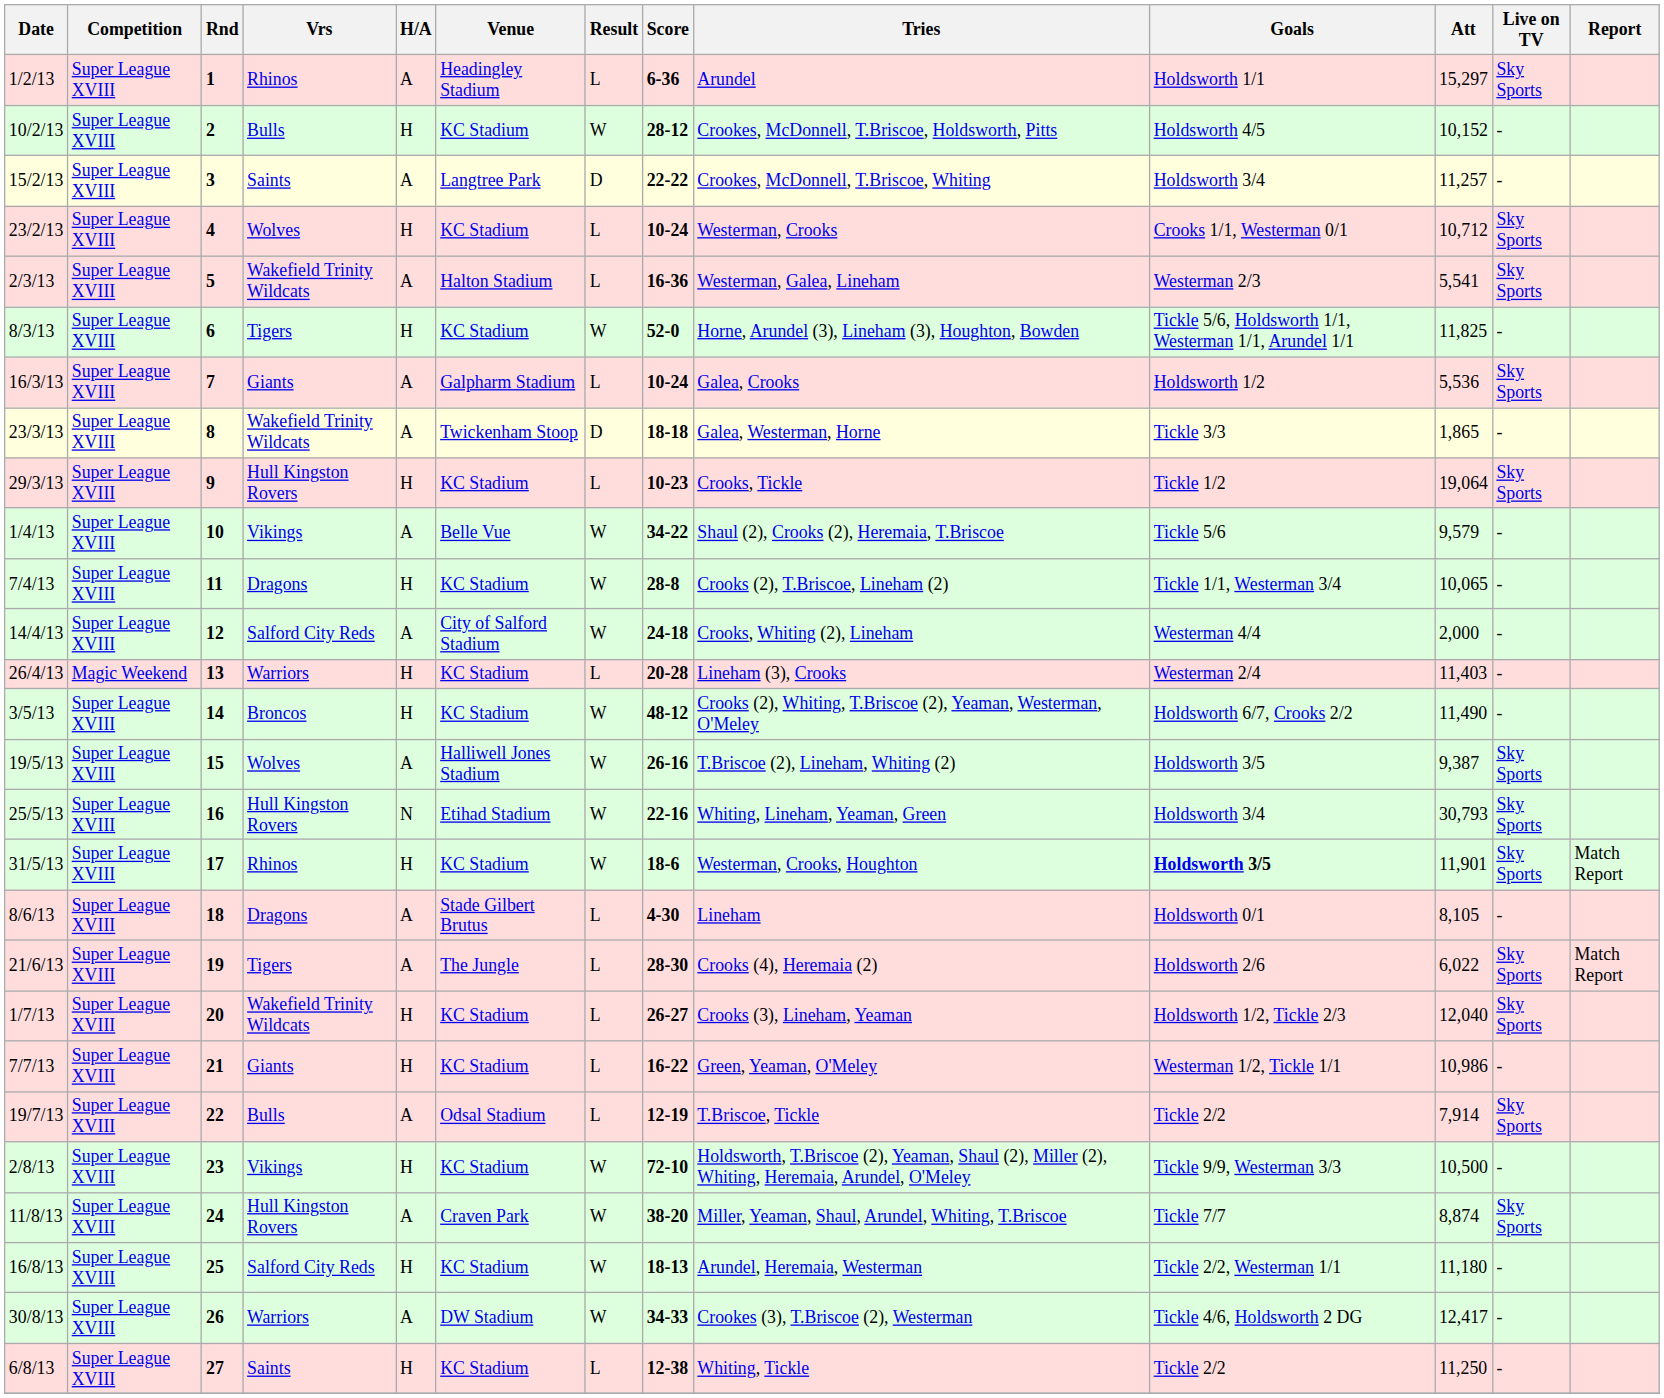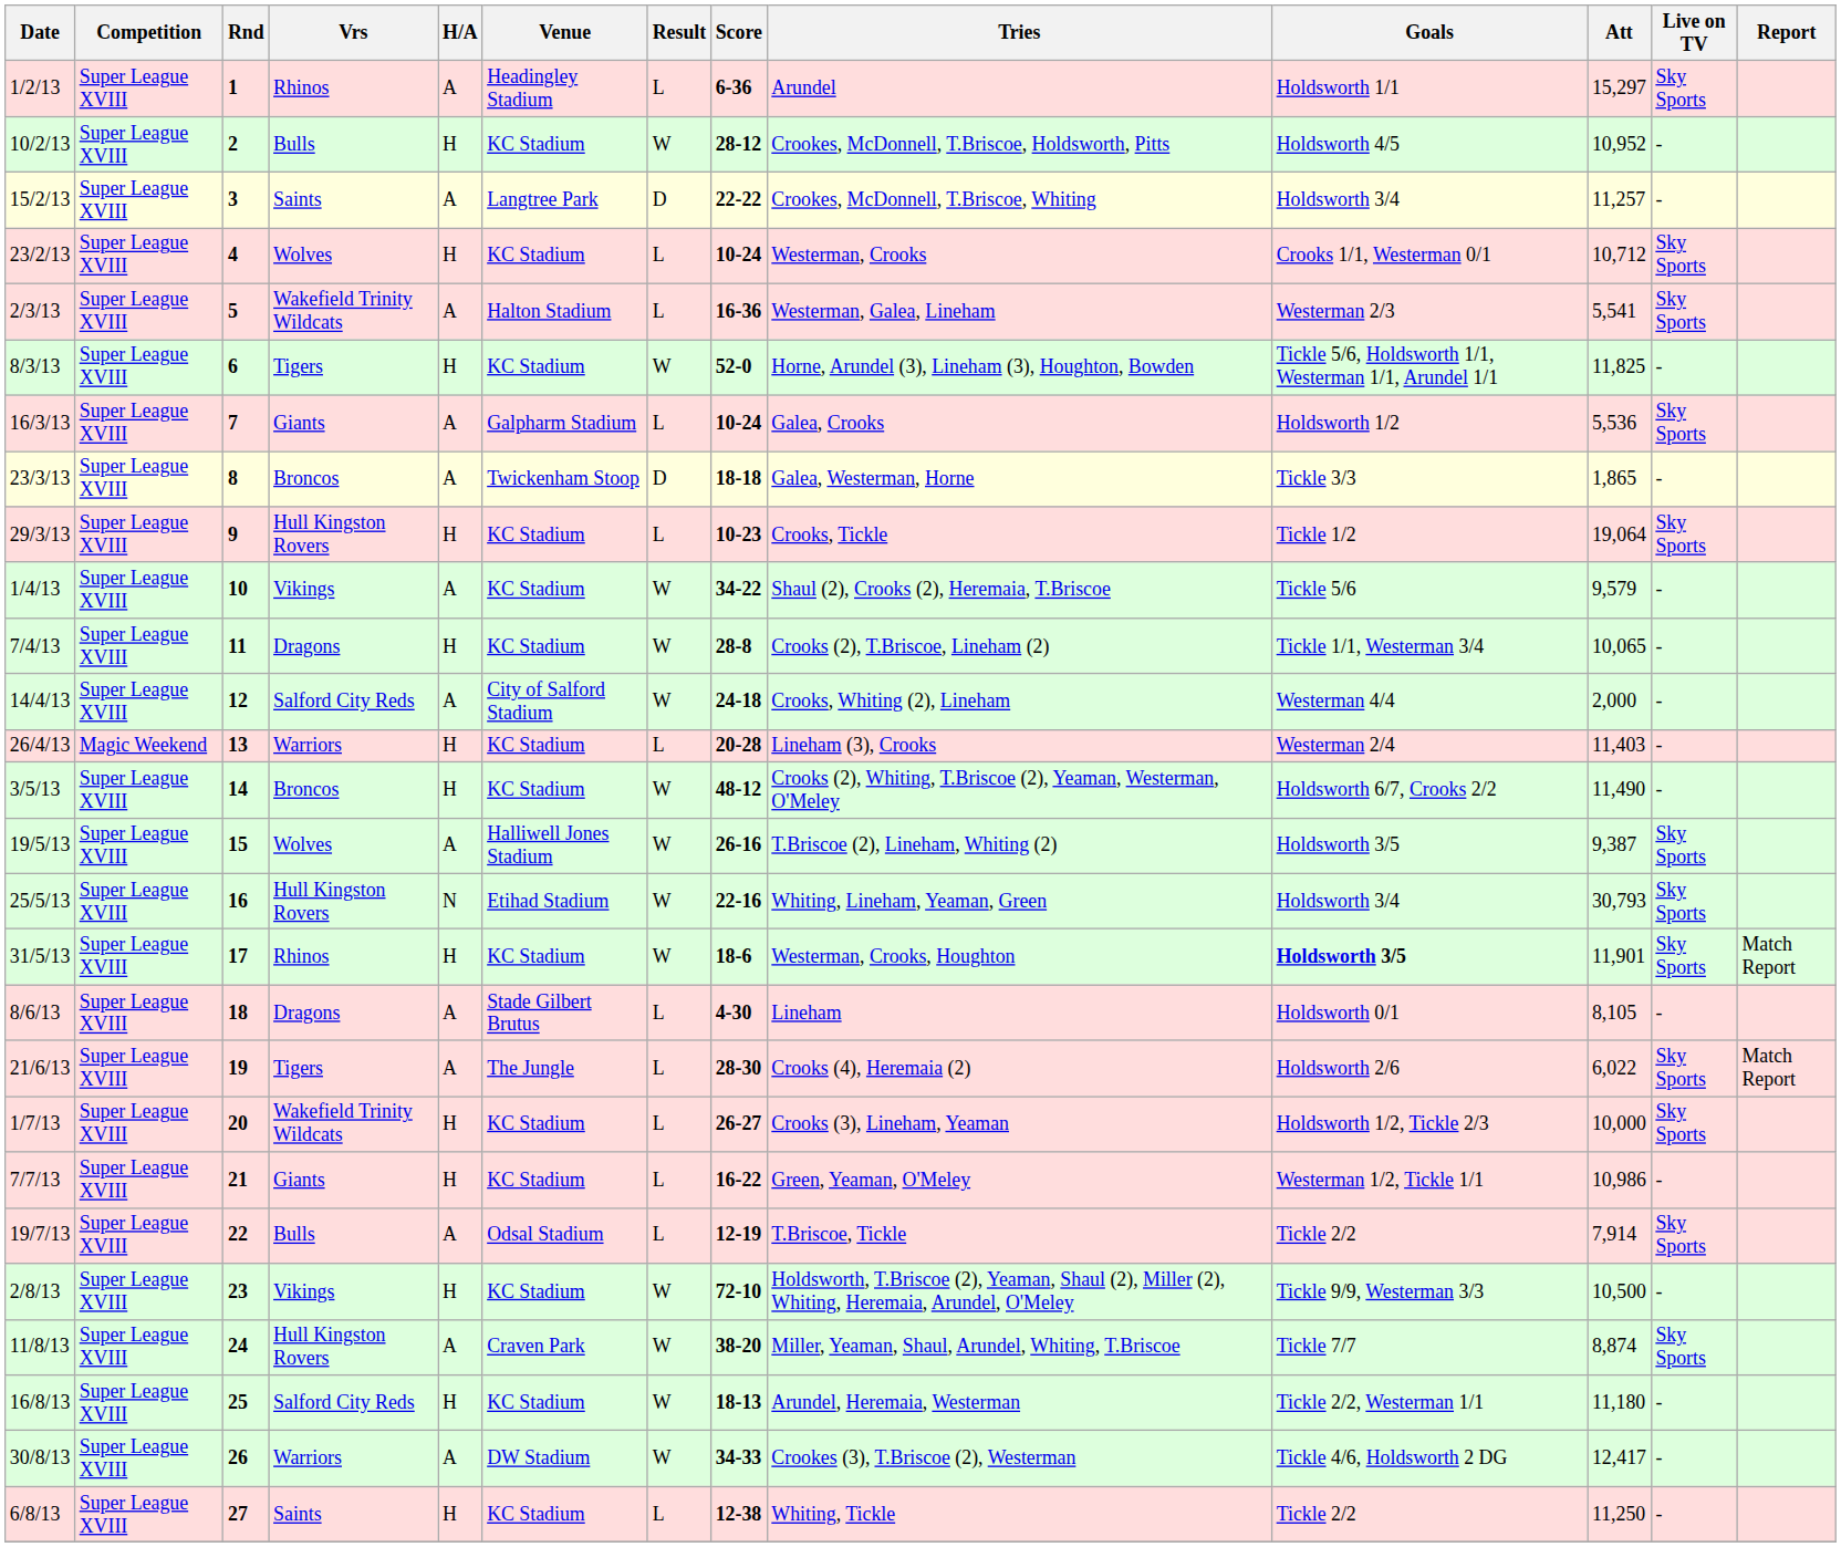 <table class="wikitable" style="font-size:85%;" width="100%">
 <tr>
 <th>Date</th>
 <th>Competition</th>
 <th>Rnd</th>
 <th>Vrs</th>
 <th>H/A</th>
 <th>Venue</th>
 <th>Result</th>
 <th>Score</th>
 <th>Tries</th>
 <th>Goals</th>
 <th>Att</th>
 <th>Live on TV</th>
 <th>Report</th>
 </tr>
 <tr style="background:#ffdddd;" width=20 | >
 <td>1/2/13</td>
 <td><a href='#'>Super League XVIII</a></td>
 <td><strong>1</strong></td>
 <td><a href='#'>Rhinos</a></td>
 <td>A</td>
 <td><a href='#'>Headingley Stadium</a></td>
 <td>L</td>
 <td><strong>6-36</strong></td>
 <td><a href='#'>Arundel</a></td>
 <td><a href='#'>Holdsworth</a> 1/1</td>
 <td>15,297</td>
 <td><a href='#'>Sky Sports</a></td>
 <td></td>
 </tr>
 <tr style="background:#ddffdd;" width=20 | >
 <td>10/2/13</td>
 <td><a href='#'>Super League XVIII</a></td>
 <td><strong>2</strong></td>
 <td><a href='#'>Bulls</a></td>
 <td>H</td>
 <td><a href='#'>KC Stadium</a></td>
 <td>W</td>
 <td><strong>28-12</strong></td>
 <td><a href='#'>Crookes</a>, <a href='#'>McDonnell</a>, <a href='#'>T.Briscoe</a>, <a href='#'>Holdsworth</a>, <a href='#'>Pitts</a></td>
 <td><a href='#'>Holdsworth</a> 4/5</td>
-<td>10,152</td>
+<td>10,952</td>
 <td>-</td>
 <td></td>
 </tr>
 <tr style="background:#ffffdd"  width=20 | >
 <td>15/2/13</td>
 <td><a href='#'>Super League XVIII</a></td>
 <td><strong>3</strong></td>
 <td><a href='#'>Saints</a></td>
 <td>A</td>
 <td><a href='#'>Langtree Park</a></td>
 <td>D</td>
 <td><strong>22-22</strong></td>
 <td><a href='#'>Crookes</a>, <a href='#'>McDonnell</a>, <a href='#'>T.Briscoe</a>, <a href='#'>Whiting</a></td>
 <td><a href='#'>Holdsworth</a> 3/4</td>
 <td>11,257</td>
 <td>-</td>
 <td></td>
 </tr>
 <tr style="background:#ffdddd;" width=20 | >
 <td>23/2/13</td>
 <td><a href='#'>Super League XVIII</a></td>
 <td><strong>4</strong></td>
 <td><a href='#'>Wolves</a></td>
 <td>H</td>
 <td><a href='#'>KC Stadium</a></td>
 <td>L</td>
 <td><strong>10-24</strong></td>
 <td><a href='#'>Westerman</a>, <a href='#'>Crooks</a></td>
 <td><a href='#'>Crooks</a> 1/1, <a href='#'>Westerman</a> 0/1</td>
 <td>10,712</td>
 <td><a href='#'>Sky Sports</a></td>
 <td></td>
 </tr>
 <tr style="background:#ffdddd;" width=20 | >
 <td>2/3/13</td>
 <td><a href='#'>Super League XVIII</a></td>
 <td><strong>5</strong></td>
 <td><a href='#'>Wakefield Trinity Wildcats</a></td>
 <td>A</td>
 <td><a href='#'>Halton Stadium</a></td>
 <td>L</td>
 <td><strong>16-36</strong></td>
 <td><a href='#'>Westerman</a>, <a href='#'>Galea</a>, <a href='#'>Lineham</a></td>
 <td><a href='#'>Westerman</a> 2/3</td>
 <td>5,541</td>
 <td><a href='#'>Sky Sports</a></td>
 <td></td>
 </tr>
 <tr style="background:#ddffdd;" width=20 | >
 <td>8/3/13</td>
 <td><a href='#'>Super League XVIII</a></td>
 <td><strong>6</strong></td>
 <td><a href='#'>Tigers</a></td>
 <td>H</td>
 <td><a href='#'>KC Stadium</a></td>
 <td>W</td>
 <td><strong>52-0</strong></td>
 <td><a href='#'>Horne</a>, <a href='#'>Arundel</a> (3), <a href='#'>Lineham</a> (3), <a href='#'>Houghton</a>, <a href='#'>Bowden</a></td>
 <td><a href='#'>Tickle</a> 5/6, <a href='#'>Holdsworth</a> 1/1, <a href='#'>Westerman</a> 1/1, <a href='#'>Arundel</a> 1/1</td>
 <td>11,825</td>
 <td>-</td>
 <td></td>
 </tr>
 <tr style="background:#ffdddd;" width=20 | >
 <td>16/3/13</td>
 <td><a href='#'>Super League XVIII</a></td>
 <td><strong>7</strong></td>
 <td><a href='#'>Giants</a></td>
 <td>A</td>
 <td><a href='#'>Galpharm Stadium</a></td>
 <td>L</td>
 <td><strong>10-24</strong></td>
 <td><a href='#'>Galea</a>, <a href='#'>Crooks</a></td>
 <td><a href='#'>Holdsworth</a> 1/2</td>
 <td>5,536</td>
 <td><a href='#'>Sky Sports</a></td>
 <td></td>
 </tr>
 <tr style="background:#ffffdd"  width=20 | >
 <td>23/3/13</td>
 <td><a href='#'>Super League XVIII</a></td>
 <td><strong>8</strong></td>
-<td><a href='#'>Wakefield Trinity Wildcats</a></td>
+<td><a href='#'>Broncos</a></td>
 <td>A</td>
 <td><a href='#'>Twickenham Stoop</a></td>
 <td>D</td>
 <td><strong>18-18</strong></td>
 <td><a href='#'>Galea</a>, <a href='#'>Westerman</a>, <a href='#'>Horne</a></td>
 <td><a href='#'>Tickle</a> 3/3</td>
 <td>1,865</td>
 <td>-</td>
 <td></td>
 </tr>
 <tr style="background:#ffdddd;" width=20 | >
 <td>29/3/13</td>
 <td><a href='#'>Super League XVIII</a></td>
 <td><strong>9</strong></td>
 <td><a href='#'>Hull Kingston Rovers</a></td>
 <td>H</td>
 <td><a href='#'>KC Stadium</a></td>
 <td>L</td>
 <td><strong>10-23</strong></td>
 <td><a href='#'>Crooks</a>, <a href='#'>Tickle</a></td>
 <td><a href='#'>Tickle</a> 1/2</td>
 <td>19,064</td>
 <td><a href='#'>Sky Sports</a></td>
 <td></td>
 </tr>
 <tr style="background:#ddffdd;" width=20 | >
 <td>1/4/13</td>
 <td><a href='#'>Super League XVIII</a></td>
 <td><strong>10</strong></td>
 <td><a href='#'>Vikings</a></td>
 <td>A</td>
-<td><a href='#'>Belle Vue</a></td>
+<td><a href='#'>KC Stadium</a></td>
 <td>W</td>
 <td><strong>34-22</strong></td>
 <td><a href='#'>Shaul</a> (2), <a href='#'>Crooks</a> (2), <a href='#'>Heremaia</a>, <a href='#'>T.Briscoe</a></td>
 <td><a href='#'>Tickle</a> 5/6</td>
 <td>9,579</td>
 <td>-</td>
 <td></td>
 </tr>
 <tr style="background:#ddffdd;" width=20 | >
 <td>7/4/13</td>
 <td><a href='#'>Super League XVIII</a></td>
 <td><strong>11</strong></td>
 <td><a href='#'>Dragons</a></td>
 <td>H</td>
 <td><a href='#'>KC Stadium</a></td>
 <td>W</td>
 <td><strong>28-8</strong></td>
 <td><a href='#'>Crooks</a> (2), <a href='#'>T.Briscoe</a>, <a href='#'>Lineham</a> (2)</td>
 <td><a href='#'>Tickle</a> 1/1, <a href='#'>Westerman</a> 3/4</td>
 <td>10,065</td>
 <td>-</td>
 <td></td>
 </tr>
 <tr style="background:#ddffdd;" width=20 | >
 <td>14/4/13</td>
 <td><a href='#'>Super League XVIII</a></td>
 <td><strong>12</strong></td>
 <td><a href='#'>Salford City Reds</a></td>
 <td>A</td>
 <td><a href='#'>City of Salford Stadium</a></td>
 <td>W</td>
 <td><strong>24-18</strong></td>
 <td><a href='#'>Crooks</a>, <a href='#'>Whiting</a> (2), <a href='#'>Lineham</a></td>
 <td><a href='#'>Westerman</a> 4/4</td>
 <td>2,000</td>
 <td>-</td>
 <td></td>
 </tr>
 <tr style="background:#ffdddd;" width=20 | >
 <td>26/4/13</td>
 <td><a href='#'>Magic Weekend</a></td>
 <td><strong>13</strong></td>
 <td><a href='#'>Warriors</a></td>
 <td>H</td>
 <td><a href='#'>KC Stadium</a></td>
 <td>L</td>
 <td><strong>20-28</strong></td>
 <td><a href='#'>Lineham</a> (3), <a href='#'>Crooks</a></td>
 <td><a href='#'>Westerman</a> 2/4</td>
 <td>11,403</td>
 <td>-</td>
 <td></td>
 </tr>
 <tr style="background:#ddffdd;" width=20 | >
 <td>3/5/13</td>
 <td><a href='#'>Super League XVIII</a></td>
 <td><strong>14</strong></td>
 <td><a href='#'>Broncos</a></td>
 <td>H</td>
 <td><a href='#'>KC Stadium</a></td>
 <td>W</td>
 <td><strong>48-12</strong></td>
 <td><a href='#'>Crooks</a> (2), <a href='#'>Whiting</a>, <a href='#'>T.Briscoe</a> (2), <a href='#'>Yeaman</a>, <a href='#'>Westerman</a>, <a href='#'>O'Meley</a></td>
 <td><a href='#'>Holdsworth</a> 6/7, <a href='#'>Crooks</a> 2/2</td>
 <td>11,490</td>
 <td>-</td>
 <td></td>
 </tr>
 <tr style="background:#ddffdd;" width=20 | >
 <td>19/5/13</td>
 <td><a href='#'>Super League XVIII</a></td>
 <td><strong>15</strong></td>
 <td><a href='#'>Wolves</a></td>
 <td>A</td>
 <td><a href='#'>Halliwell Jones Stadium</a></td>
 <td>W</td>
 <td><strong>26-16</strong></td>
 <td><a href='#'>T.Briscoe</a> (2), <a href='#'>Lineham</a>, <a href='#'>Whiting</a> (2)</td>
 <td><a href='#'>Holdsworth</a> 3/5</td>
 <td>9,387</td>
 <td><a href='#'>Sky Sports</a></td>
 <td></td>
 </tr>
 <tr style="background:#ddffdd;" width=20 | >
 <td>25/5/13</td>
 <td><a href='#'>Super League XVIII</a></td>
 <td><strong>16</strong></td>
 <td><a href='#'>Hull Kingston Rovers</a></td>
 <td>N</td>
 <td><a href='#'>Etihad Stadium</a></td>
 <td>W</td>
 <td><strong>22-16</strong></td>
 <td><a href='#'>Whiting</a>, <a href='#'>Lineham</a>, <a href='#'>Yeaman</a>, <a href='#'>Green</a></td>
 <td><a href='#'>Holdsworth</a> 3/4</td>
 <td>30,793</td>
 <td><a href='#'>Sky Sports</a></td>
 <td></td>
 </tr>
 <tr style="background:#ddffdd;" width=20 | >
 <td>31/5/13</td>
 <td><a href='#'>Super League XVIII</a></td>
 <td><strong>17</strong></td>
 <td><a href='#'>Rhinos</a></td>
 <td>H</td>
 <td><a href='#'>KC Stadium</a></td>
 <td>W</td>
 <td><strong>18-6</strong></td>
 <td><a href='#'>Westerman</a>, <a href='#'>Crooks</a>, <a href='#'>Houghton</a></td>
 <td><strong><a href='#'>Holdsworth</a> 3/5</strong></td>
 <td>11,901</td>
 <td><a href='#'>Sky Sports</a></td>
 <td>Match Report</td>
 </tr>
 <tr style="background:#ffdddd;" width=20 | >
 <td>8/6/13</td>
 <td><a href='#'>Super League XVIII</a></td>
 <td><strong>18</strong></td>
 <td><a href='#'>Dragons</a></td>
 <td>A</td>
 <td><a href='#'>Stade Gilbert Brutus</a></td>
 <td>L</td>
 <td><strong>4-30</strong></td>
 <td><a href='#'>Lineham</a></td>
 <td><a href='#'>Holdsworth</a> 0/1</td>
 <td>8,105</td>
 <td>-</td>
 <td></td>
 </tr>
 <tr style="background:#ffdddd;" width=20 | >
 <td>21/6/13</td>
 <td><a href='#'>Super League XVIII</a></td>
 <td><strong>19</strong></td>
 <td><a href='#'>Tigers</a></td>
 <td>A</td>
 <td><a href='#'>The Jungle</a></td>
 <td>L</td>
 <td><strong>28-30</strong></td>
 <td><a href='#'>Crooks</a> (4), <a href='#'>Heremaia</a> (2)</td>
 <td><a href='#'>Holdsworth</a> 2/6</td>
 <td>6,022</td>
 <td><a href='#'>Sky Sports</a></td>
 <td>Match Report</td>
 </tr>
 <tr style="background:#ffdddd;" width=20 | >
 <td>1/7/13</td>
 <td><a href='#'>Super League XVIII</a></td>
 <td><strong>20</strong></td>
 <td><a href='#'>Wakefield Trinity Wildcats</a></td>
 <td>H</td>
 <td><a href='#'>KC Stadium</a></td>
 <td>L</td>
 <td><strong>26-27</strong></td>
 <td><a href='#'>Crooks</a> (3), <a href='#'>Lineham</a>, <a href='#'>Yeaman</a></td>
 <td><a href='#'>Holdsworth</a> 1/2, <a href='#'>Tickle</a> 2/3</td>
-<td>12,040</td>
+<td>10,000</td>
 <td><a href='#'>Sky Sports</a></td>
 <td></td>
 </tr>
 <tr style="background:#ffdddd;" width=20 | >
 <td>7/7/13</td>
 <td><a href='#'>Super League XVIII</a></td>
 <td><strong>21</strong></td>
 <td><a href='#'>Giants</a></td>
 <td>H</td>
 <td><a href='#'>KC Stadium</a></td>
 <td>L</td>
 <td><strong>16-22</strong></td>
 <td><a href='#'>Green</a>, <a href='#'>Yeaman</a>, <a href='#'>O'Meley</a></td>
 <td><a href='#'>Westerman</a> 1/2, <a href='#'>Tickle</a> 1/1</td>
 <td>10,986</td>
 <td>-</td>
 <td></td>
 </tr>
 <tr style="background:#ffdddd;" width=20 | >
 <td>19/7/13</td>
 <td><a href='#'>Super League XVIII</a></td>
 <td><strong>22</strong></td>
 <td><a href='#'>Bulls</a></td>
 <td>A</td>
 <td><a href='#'>Odsal Stadium</a></td>
 <td>L</td>
 <td><strong>12-19</strong></td>
 <td><a href='#'>T.Briscoe</a>, <a href='#'>Tickle</a></td>
 <td><a href='#'>Tickle</a> 2/2</td>
 <td>7,914</td>
 <td><a href='#'>Sky Sports</a></td>
 <td></td>
 </tr>
 <tr style="background:#ddffdd;" width=20 | >
 <td>2/8/13</td>
 <td><a href='#'>Super League XVIII</a></td>
 <td><strong>23</strong></td>
 <td><a href='#'>Vikings</a></td>
 <td>H</td>
 <td><a href='#'>KC Stadium</a></td>
 <td>W</td>
 <td><strong>72-10</strong></td>
 <td><a href='#'>Holdsworth</a>, <a href='#'>T.Briscoe</a> (2), <a href='#'>Yeaman</a>, <a href='#'>Shaul</a> (2), <a href='#'>Miller</a> (2), <a href='#'>Whiting</a>, <a href='#'>Heremaia</a>, <a href='#'>Arundel</a>, <a href='#'>O'Meley</a></td>
 <td><a href='#'>Tickle</a> 9/9, <a href='#'>Westerman</a> 3/3</td>
 <td>10,500</td>
 <td>-</td>
 <td></td>
 </tr>
 <tr style="background:#ddffdd;" width=20 | >
 <td>11/8/13</td>
 <td><a href='#'>Super League XVIII</a></td>
 <td><strong>24</strong></td>
 <td><a href='#'>Hull Kingston Rovers</a></td>
 <td>A</td>
 <td><a href='#'>Craven Park</a></td>
 <td>W</td>
 <td><strong>38-20</strong></td>
 <td><a href='#'>Miller</a>, <a href='#'>Yeaman</a>, <a href='#'>Shaul</a>, <a href='#'>Arundel</a>, <a href='#'>Whiting</a>, <a href='#'>T.Briscoe</a></td>
 <td><a href='#'>Tickle</a> 7/7</td>
 <td>8,874</td>
 <td><a href='#'>Sky Sports</a></td>
 <td></td>
 </tr>
 <tr style="background:#ddffdd;" width=20 | >
 <td>16/8/13</td>
 <td><a href='#'>Super League XVIII</a></td>
 <td><strong>25</strong></td>
 <td><a href='#'>Salford City Reds</a></td>
 <td>H</td>
 <td><a href='#'>KC Stadium</a></td>
 <td>W</td>
 <td><strong>18-13</strong></td>
 <td><a href='#'>Arundel</a>, <a href='#'>Heremaia</a>, <a href='#'>Westerman</a></td>
 <td><a href='#'>Tickle</a> 2/2, <a href='#'>Westerman</a> 1/1</td>
 <td>11,180</td>
 <td>-</td>
 <td></td>
 </tr>
 <tr style="background:#ddffdd;" width=20 | >
 <td>30/8/13</td>
 <td><a href='#'>Super League XVIII</a></td>
 <td><strong>26</strong></td>
 <td><a href='#'>Warriors</a></td>
 <td>A</td>
 <td><a href='#'>DW Stadium</a></td>
 <td>W</td>
 <td><strong>34-33</strong></td>
 <td><a href='#'>Crookes</a> (3), <a href='#'>T.Briscoe</a> (2), <a href='#'>Westerman</a></td>
 <td><a href='#'>Tickle</a> 4/6, <a href='#'>Holdsworth</a> 2 DG</td>
 <td>12,417</td>
 <td>-</td>
 <td></td>
 </tr>
 <tr style="background:#ffdddd;" width=20 | >
 <td>6/8/13</td>
 <td><a href='#'>Super League XVIII</a></td>
 <td><strong>27</strong></td>
 <td><a href='#'>Saints</a></td>
 <td>H</td>
 <td><a href='#'>KC Stadium</a></td>
 <td>L</td>
 <td><strong>12-38</strong></td>
 <td><a href='#'>Whiting</a>, <a href='#'>Tickle</a></td>
 <td><a href='#'>Tickle</a> 2/2</td>
 <td>11,250</td>
 <td>-</td>
 <td></td>
 </tr>
 <tr>
 </tr>
 </table>
